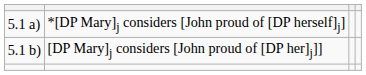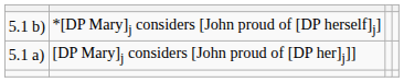 <table class="wikitable">
 <tr>
 <th></th>
 <th></th>
 <th></th>
 <th></th>
 </tr>
 <tr>
-<td>5.1 a)</td>
+<td>5.1 b)</td>
 <td>*[DP Mary]<sub>j</sub> considers [John proud of [DP herself]<sub>j</sub>]</td>
 <td></td>
 <td></td>
 </tr>
 <tr>
-<td>5.1 b)</td>
+<td>5.1 a)</td>
 <td>[DP Mary]<sub>j</sub> considers [John proud of [DP her]<sub>j</sub>]]</td>
 <td></td>
 <td></td>
 </tr>
 <tr>
 <td></td>
 <td></td>
 <td></td>
 <td></td>
 </tr>
 </table>
